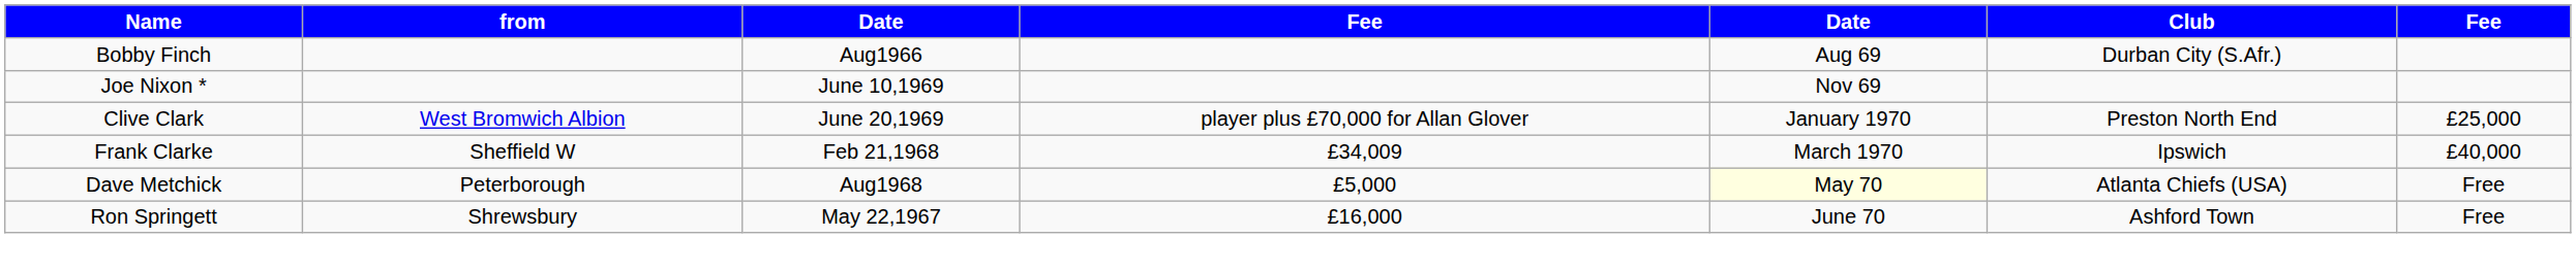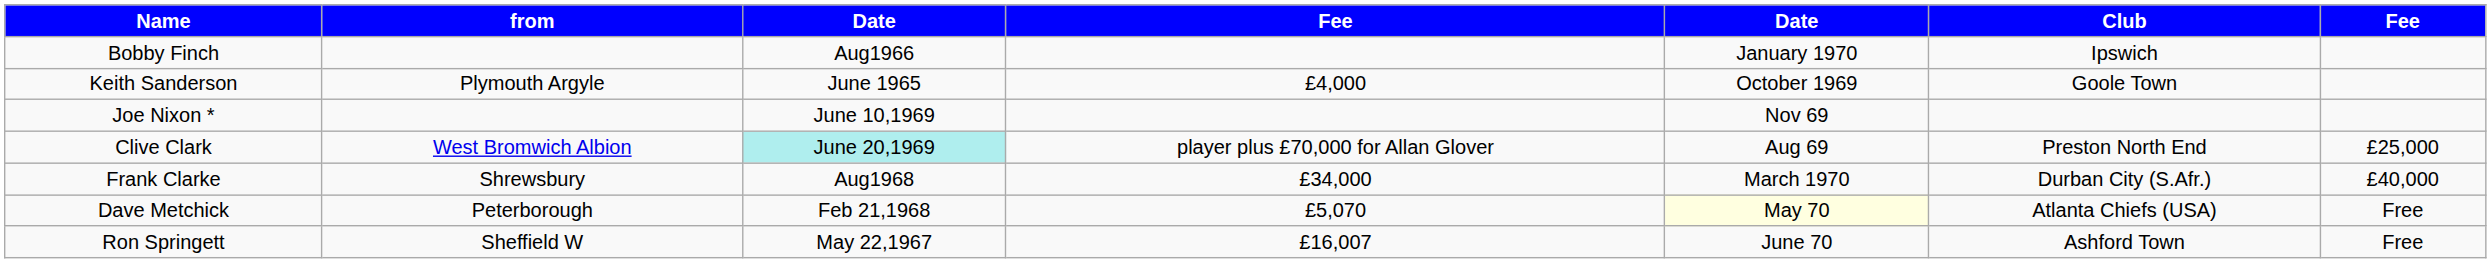 <table class="wikitable" style="text-align:center; font-size:90%; width:90%;">
 <tr>
 <th style="background:#0000FF; color:#FFFFFF; text-align:center;"><strong>Name</strong></th>
 <th style="background:#0000FF; color:#FFFFFF; text-align:center;">from</th>
 <th style="background:#0000FF; color:#FFFFFF; text-align:center;">Date</th>
 <th style="background:#0000FF; color:#FFFFFF; text-align:center;">Fee</th>
 <th style="background:#0000FF; color:#FFFFFF; text-align:center;"><strong>Date</strong></th>
 <th style="background:#0000FF; color:#FFFFFF; text-align:center;">Club</th>
 <th style="background:#0000FF; color:#FFFFFF; text-align:center;"><strong>Fee</strong></th>
 </tr>
 <tr>
 <td>Bobby Finch</td>
 <td></td>
 <td>Aug1966</td>
 <td></td>
-<td>Aug 69</td>
-<td>Durban City (S.Afr.)</td>
+<td>January 1970</td>
+<td>Ipswich</td>
+<td></td>
+</tr>
+<tr>
+<td>Keith Sanderson</td>
+<td>Plymouth Argyle</td>
+<td>June 1965</td>
+<td>£4,000</td>
+<td>October 1969</td>
+<td>Goole Town</td>
 <td></td>
 </tr>
 <tr>
 <td>Joe Nixon *</td>
 <td></td>
 <td>June 10,1969</td>
 <td></td>
 <td>Nov 69</td>
 <td></td>
 <td></td>
 </tr>
 <tr>
 <td>Clive Clark</td>
 <td><a href='#'>West Bromwich Albion</a></td>
-<td>June 20,1969</td>
+<td style="background: paleturquoise;">June 20,1969</td>
 <td>player plus £70,000 for Allan Glover</td>
-<td>January 1970</td>
+<td>Aug 69</td>
 <td>Preston North End</td>
 <td>£25,000</td>
 </tr>
 <tr>
 <td>Frank Clarke</td>
-<td>Sheffield W</td>
-<td>Feb 21,1968</td>
-<td>£34,009</td>
+<td>Shrewsbury</td>
+<td>Aug1968</td>
+<td>£34,000</td>
 <td>March 1970</td>
-<td>Ipswich</td>
+<td>Durban City (S.Afr.)</td>
 <td>£40,000</td>
 </tr>
 <tr>
 <td>Dave Metchick</td>
 <td>Peterborough</td>
-<td>Aug1968</td>
-<td>£5,000</td>
+<td>Feb 21,1968</td>
+<td>£5,070</td>
 <td style="background: lightyellow;">May 70</td>
 <td>Atlanta Chiefs (USA)</td>
 <td>Free</td>
 </tr>
 <tr>
 <td>Ron Springett</td>
-<td>Shrewsbury</td>
+<td>Sheffield W</td>
 <td>May 22,1967</td>
-<td>£16,000</td>
+<td>£16,007</td>
 <td>June 70</td>
 <td>Ashford Town</td>
 <td>Free</td>
 </tr>
 </table>
